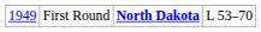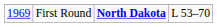 <table class="wikitable" style="text-align:center">
 <tr>
 </tr>
 <tr align="center">
-<td><a href='#'>1949</a></td>
+<td><a href='#'>1969</a></td>
 <td>First Round</td>
 <td><strong><a href='#'>North Dakota</a></strong></td>
 <td>L 53–70</td>
 </tr>
 </table>
